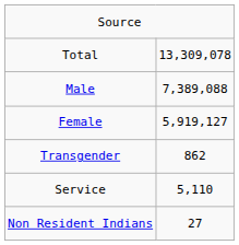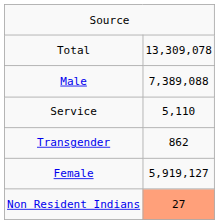 <table class="wikitable" style="text-align:center; line-height:30px;">
 <tr>
 <td colspan=2>Source</td>
 </tr>
 <tr>
 <td>Total</td>
 <td>13,309,078</td>
 </tr>
 <tr>
 <td><a href='#'>Male</a></td>
 <td>7,389,088</td>
 </tr>
 <tr>
-<td><a href='#'>Female</a></td>
-<td>5,919,127</td>
+<td>Service</td>
+<td>5,110</td>
 </tr>
 <tr>
 <td><a href='#'>Transgender</a></td>
 <td>862</td>
 </tr>
 <tr>
-<td>Service</td>
-<td>5,110</td>
+<td><a href='#'>Female</a></td>
+<td>5,919,127</td>
 </tr>
 <tr>
 <td><a href='#'>Non Resident Indians</a></td>
-<td>27</td>
+<td style="background: lightsalmon;">27</td>
 </tr>
 </table>
